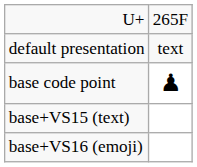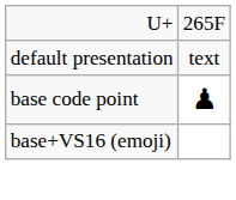 <table class="wikitable nounderlines" style="border-collapse:collapse;background:#FFFFFF;font-size:large;text-align:center">
 <tr style="background:#F8F8F8;font-size:small">
 <td style="text-align:right">U+</td>
 <td>265F</td>
 </tr>
 <tr style="background:#F8F8F8;font-size:small">
 <td style="text-align:left">default presentation</td>
 <td>text</td>
 </tr>
 <tr>
 <td style="background:#F8F8F8;font-size:small;text-align:left">base code point</td>
 <td>♟</td>
 </tr>
 <tr>
-<td style="background:#F8F8F8;font-size:small;text-align:left">base+VS15 (text)</td>
-<td></td>
-</tr>
-<tr>
 <td style="background:#F8F8F8;font-size:small;text-align:left">base+VS16 (emoji)</td>
 <td></td>
 </tr>
 </table>
